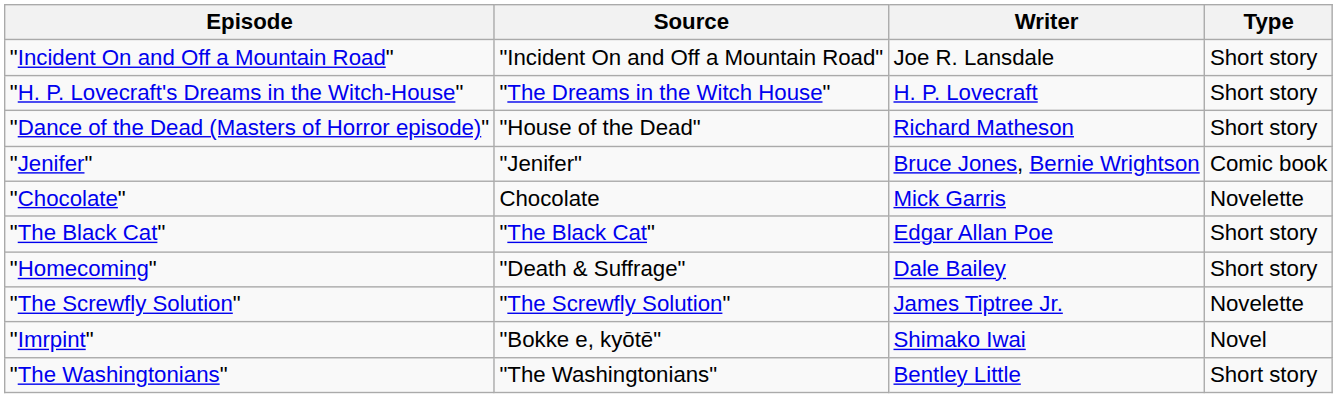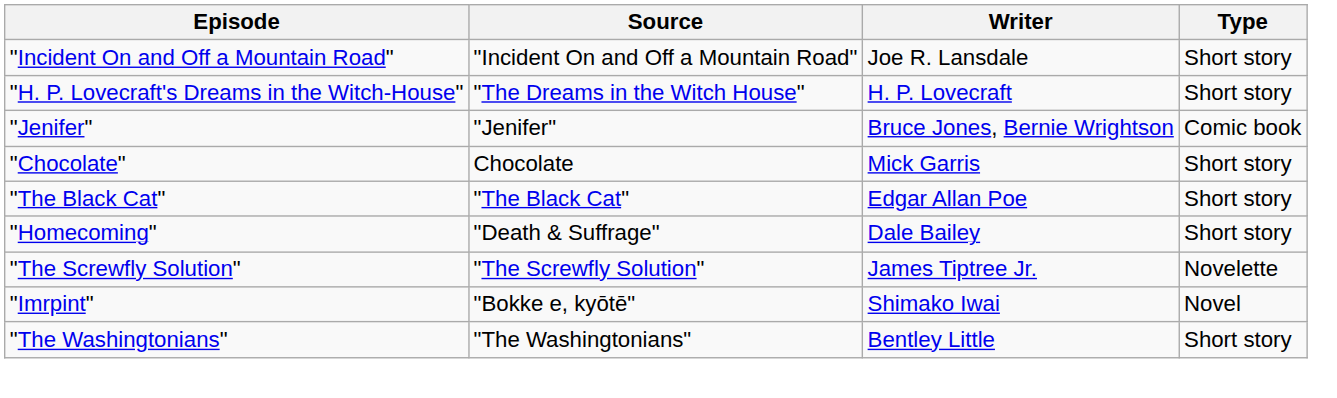 <table class="wikitable">
 <tr>
 <th>Episode</th>
 <th>Source</th>
 <th>Writer</th>
 <th>Type</th>
 </tr>
 <tr>
 <td>"<a href='#'>Incident On and Off a Mountain Road</a>"</td>
 <td>"Incident On and Off a Mountain Road"</td>
 <td>Joe R. Lansdale</td>
 <td>Short story</td>
 </tr>
 <tr>
 <td>"<a href='#'>H. P. Lovecraft's Dreams in the Witch-House</a>"</td>
 <td>"<a href='#'>The Dreams in the Witch House</a>"</td>
 <td><a href='#'>H. P. Lovecraft</a></td>
 <td>Short story</td>
 </tr>
 <tr>
-<td>"<a href='#'>Dance of the Dead (Masters of Horror episode)</a>"</td>
-<td>"House of the Dead"</td>
-<td><a href='#'>Richard Matheson</a></td>
-<td>Short story</td>
-</tr>
-<tr>
 <td>"<a href='#'>Jenifer</a>"</td>
 <td>"Jenifer"</td>
 <td><a href='#'>Bruce Jones</a>, <a href='#'>Bernie Wrightson</a></td>
 <td>Comic book</td>
 </tr>
 <tr>
 <td>"<a href='#'>Chocolate</a>"</td>
 <td>Chocolate</td>
 <td><a href='#'>Mick Garris</a></td>
-<td>Novelette</td>
+<td>Short story</td>
 </tr>
 <tr>
 <td>"<a href='#'>The Black Cat</a>"</td>
 <td>"<a href='#'>The Black Cat</a>"</td>
 <td><a href='#'>Edgar Allan Poe</a></td>
 <td>Short story</td>
 </tr>
 <tr>
 <td>"<a href='#'>Homecoming</a>"</td>
 <td>"Death & Suffrage"</td>
 <td><a href='#'>Dale Bailey</a></td>
 <td>Short story</td>
 </tr>
 <tr>
 <td>"<a href='#'>The Screwfly Solution</a>"</td>
 <td>"<a href='#'>The Screwfly Solution</a>"</td>
 <td><a href='#'>James Tiptree Jr.</a></td>
 <td>Novelette</td>
 </tr>
 <tr>
 <td>"<a href='#'>Imrpint</a>"</td>
 <td>"Bokke e, kyōtē"</td>
 <td><a href='#'>Shimako Iwai</a></td>
 <td>Novel</td>
 </tr>
 <tr>
 <td>"<a href='#'>The Washingtonians</a>"</td>
 <td>"The Washingtonians"</td>
 <td><a href='#'>Bentley Little</a></td>
 <td>Short story</td>
 </tr>
 </table>
